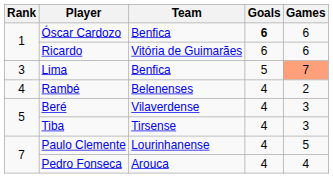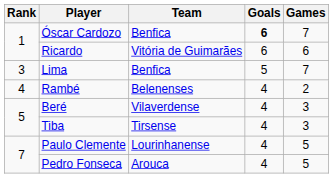 <table class="wikitable" style="text-align:center;">
 <tr>
 <th>Rank</th>
 <th>Player</th>
 <th>Team</th>
 <th>Goals</th>
 <th>Games</th>
 </tr>
 <tr>
 <td rowspan="2">1</td>
 <td style="text-align:left;"> <a href='#'>Óscar Cardozo</a></td>
 <td style="text-align:left;"><a href='#'>Benfica</a></td>
 <td><strong>6</strong></td>
-<td>6</td>
+<td>7</td>
 </tr>
 <tr>
 <td style="text-align:left;"> <a href='#'>Ricardo</a></td>
 <td style="text-align:left;"><a href='#'>Vitória de Guimarães</a></td>
 <td>6</td>
 <td>6</td>
 </tr>
 <tr>
 <td>3</td>
 <td style="text-align:left;"> <a href='#'>Lima</a></td>
 <td style="text-align:left;"><a href='#'>Benfica</a></td>
 <td>5</td>
-<td style="background: lightsalmon;">7</td>
+<td>7</td>
 </tr>
 <tr>
 <td>4</td>
 <td style="text-align:left;"> <a href='#'>Rambé</a></td>
 <td style="text-align:left;"><a href='#'>Belenenses</a></td>
 <td>4</td>
 <td>2</td>
 </tr>
 <tr>
 <td rowspan=2>5</td>
 <td style="text-align:left;"> <a href='#'>Beré</a></td>
 <td style="text-align:left;"><a href='#'>Vilaverdense</a></td>
 <td>4</td>
 <td>3</td>
 </tr>
 <tr>
 <td style="text-align:left;"> <a href='#'>Tiba</a></td>
 <td style="text-align:left;"><a href='#'>Tirsense</a></td>
 <td>4</td>
 <td>3</td>
 </tr>
 <tr>
 <td rowspan=2>7</td>
 <td style="text-align:left;"> <a href='#'>Paulo Clemente</a></td>
 <td style="text-align:left;"><a href='#'>Lourinhanense</a></td>
 <td>4</td>
 <td>5</td>
 </tr>
 <tr>
 <td style="text-align:left;"> <a href='#'>Pedro Fonseca</a></td>
 <td style="text-align:left;"><a href='#'>Arouca</a></td>
 <td>4</td>
-<td>4</td>
+<td>5</td>
 </tr>
 </table>
